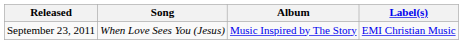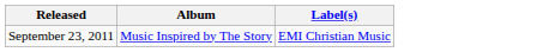 <table class="wikitable">
 <tr>
 <th>Released</th>
-<th>Song</th>
 <th>Album</th>
 <th><a href='#'>Label(s)</a></th>
 </tr>
 <tr>
 <td>September 23, 2011</td>
-<td><em>When Love Sees You (Jesus)</em></td>
 <td><a href='#'>Music Inspired by The Story</a></td>
 <td><a href='#'>EMI Christian Music</a></td>
 </tr>
 </table>
